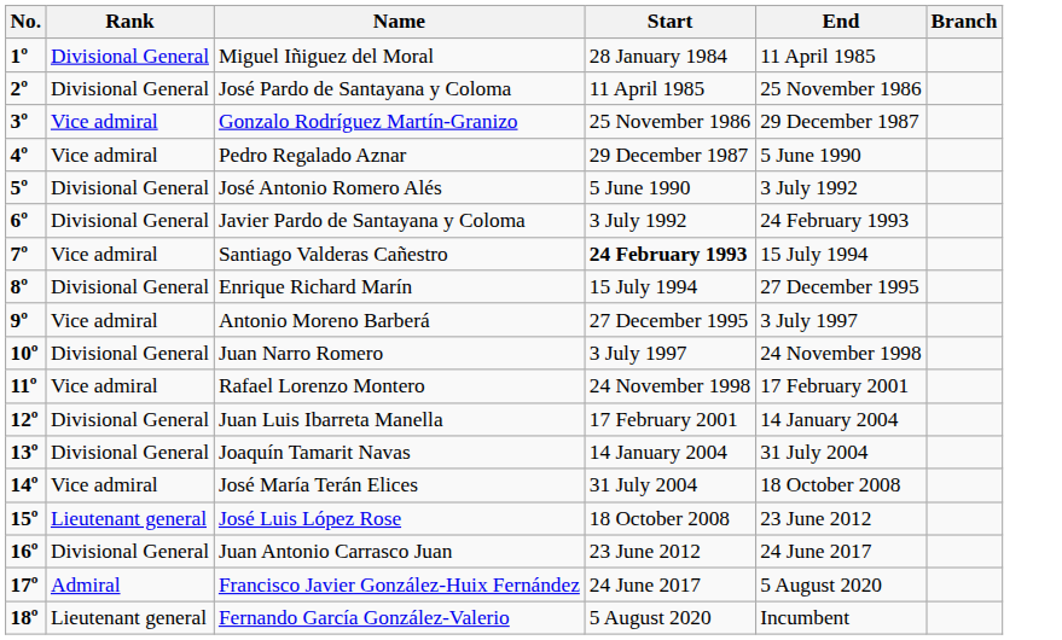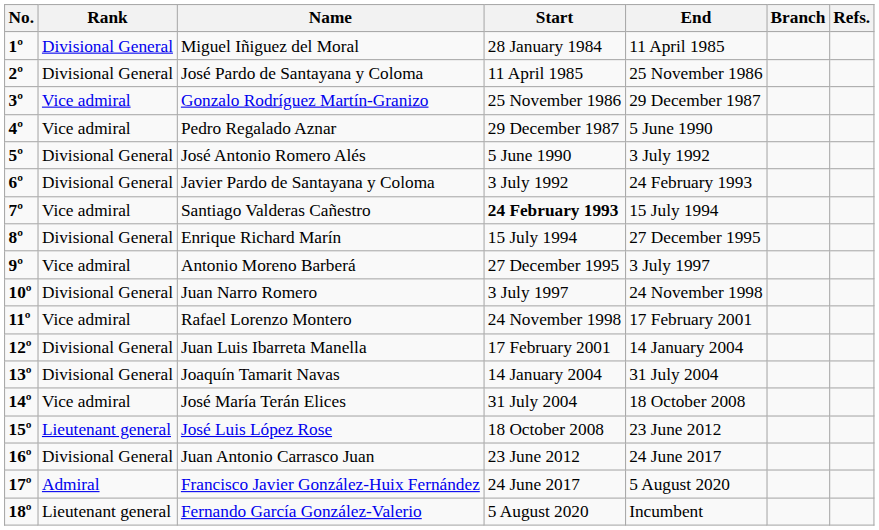 <table class="wikitable">
 <tr>
 <th>No.</th>
 <th>Rank</th>
 <th>Name</th>
 <th>Start</th>
 <th>End</th>
 <th>Branch</th>
+<th>Refs.</th>
 </tr>
 <tr>
 <td><strong>1º</strong></td>
 <td><a href='#'>Divisional General</a></td>
 <td>Miguel Iñiguez del Moral</td>
 <td>28 January 1984</td>
 <td>11 April 1985</td>
+<td></td>
 <td></td>
 </tr>
 <tr>
 <td><strong>2º</strong></td>
 <td>Divisional General</td>
 <td>José Pardo de Santayana y Coloma</td>
 <td>11 April 1985</td>
 <td>25 November 1986</td>
 <td></td>
+<td></td>
 </tr>
 <tr>
 <td><strong>3º</strong></td>
 <td><a href='#'>Vice admiral</a></td>
 <td><a href='#'>Gonzalo Rodríguez Martín-Granizo</a></td>
 <td>25 November 1986</td>
 <td>29 December 1987</td>
+<td></td>
 <td></td>
 </tr>
 <tr>
 <td><strong>4º</strong></td>
 <td>Vice admiral</td>
 <td>Pedro Regalado Aznar</td>
 <td>29 December 1987</td>
 <td>5 June 1990</td>
 <td></td>
+<td></td>
 </tr>
 <tr>
 <td><strong>5º</strong></td>
 <td>Divisional General</td>
 <td>José Antonio Romero Alés</td>
 <td>5 June 1990</td>
 <td>3 July 1992</td>
+<td></td>
 <td></td>
 </tr>
 <tr>
 <td><strong>6º</strong></td>
 <td>Divisional General</td>
 <td>Javier Pardo de Santayana y Coloma</td>
 <td>3 July 1992</td>
 <td>24 February 1993</td>
 <td></td>
+<td></td>
 </tr>
 <tr>
 <td><strong>7º</strong></td>
 <td>Vice admiral</td>
 <td>Santiago Valderas Cañestro</td>
 <td><strong>24 February 1993</strong></td>
 <td>15 July 1994</td>
+<td></td>
 <td></td>
 </tr>
 <tr>
 <td><strong>8º</strong></td>
 <td>Divisional General</td>
 <td>Enrique Richard Marín</td>
 <td>15 July 1994</td>
 <td>27 December 1995</td>
 <td></td>
+<td></td>
 </tr>
 <tr>
 <td><strong>9º</strong></td>
 <td>Vice admiral</td>
 <td>Antonio Moreno Barberá</td>
 <td>27 December 1995</td>
 <td>3 July 1997</td>
+<td></td>
 <td></td>
 </tr>
 <tr>
 <td><strong>10º</strong></td>
 <td>Divisional General</td>
 <td>Juan Narro Romero</td>
 <td>3 July 1997</td>
 <td>24 November 1998</td>
 <td></td>
+<td></td>
 </tr>
 <tr>
 <td><strong>11º</strong></td>
 <td>Vice admiral</td>
 <td>Rafael Lorenzo Montero</td>
 <td>24 November 1998</td>
 <td>17 February 2001</td>
+<td></td>
 <td></td>
 </tr>
 <tr>
 <td><strong>12º</strong></td>
 <td>Divisional General</td>
 <td>Juan Luis Ibarreta Manella</td>
 <td>17 February 2001</td>
 <td>14 January 2004</td>
 <td></td>
+<td></td>
 </tr>
 <tr>
 <td><strong>13º</strong></td>
 <td>Divisional General</td>
 <td>Joaquín Tamarit Navas</td>
 <td>14 January 2004</td>
 <td>31 July 2004</td>
+<td></td>
 <td></td>
 </tr>
 <tr>
 <td><strong>14º</strong></td>
 <td>Vice admiral</td>
 <td>José María Terán Elices</td>
 <td>31 July 2004</td>
 <td>18 October 2008</td>
 <td></td>
+<td></td>
 </tr>
 <tr>
 <td><strong>15º</strong></td>
 <td><a href='#'>Lieutenant general</a></td>
 <td><a href='#'>José Luis López Rose</a></td>
 <td>18 October 2008</td>
 <td>23 June 2012</td>
+<td></td>
 <td></td>
 </tr>
 <tr>
 <td><strong>16º</strong></td>
 <td>Divisional General</td>
 <td>Juan Antonio Carrasco Juan</td>
 <td>23 June 2012</td>
 <td>24 June 2017</td>
 <td></td>
+<td></td>
 </tr>
 <tr>
 <td><strong>17º</strong></td>
 <td><a href='#'>Admiral</a></td>
 <td><a href='#'>Francisco Javier González-Huix Fernández</a></td>
 <td>24 June 2017</td>
 <td>5 August 2020</td>
+<td></td>
 <td></td>
 </tr>
 <tr>
 <td><strong>18º</strong></td>
 <td>Lieutenant general</td>
 <td><a href='#'>Fernando García González-Valerio</a></td>
 <td>5 August 2020</td>
 <td>Incumbent</td>
 <td></td>
+<td></td>
 </tr>
 </table>
